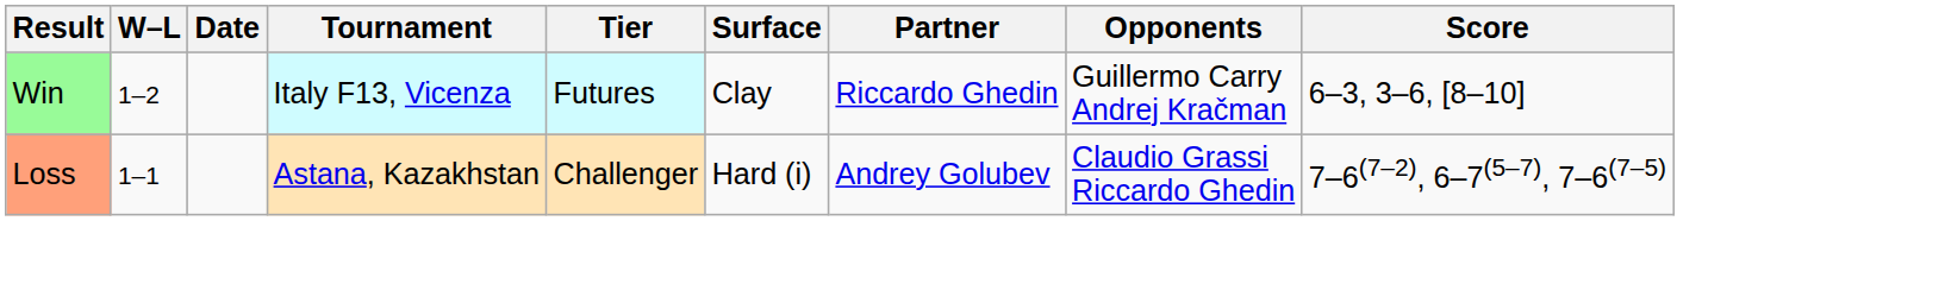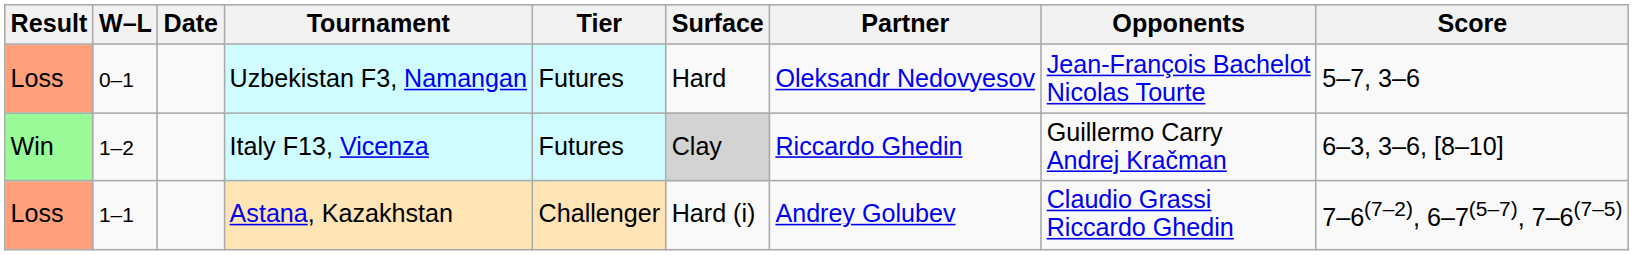 <table class="sortable wikitable">
 <tr>
 <th>Result</th>
 <th class="unsortable">W–L</th>
 <th>Date</th>
 <th>Tournament</th>
 <th>Tier</th>
 <th>Surface</th>
 <th>Partner</th>
 <th>Opponents</th>
 <th class="unsortable">Score</th>
 </tr>
 <tr>
+<td bgcolor=FFA07A>Loss</td>
+<td><small>0–1</small></td>
+<td></td>
+<td style="background:#cffcff;">Uzbekistan F3, <a href='#'>Namangan</a></td>
+<td style="background:#cffcff;">Futures</td>
+<td>Hard</td>
+<td> <a href='#'>Oleksandr Nedovyesov</a></td>
+<td> <a href='#'>Jean-François Bachelot</a><br> <a href='#'>Nicolas Tourte</a></td>
+<td>5–7, 3–6</td>
+</tr>
+<tr>
 <td bgcolor=98fb98>Win</td>
 <td><small>1–2</small></td>
 <td></td>
 <td style="background:#cffcff;">Italy F13, <a href='#'>Vicenza</a></td>
 <td style="background:#cffcff;">Futures</td>
-<td>Clay</td>
+<td style="background: lightgrey;">Clay</td>
 <td> <a href='#'>Riccardo Ghedin</a></td>
 <td> Guillermo Carry<br> <a href='#'>Andrej Kračman</a></td>
 <td>6–3, 3–6, [8–10]</td>
 </tr>
 <tr>
 <td bgcolor=FFA07A>Loss</td>
 <td><small>1–1</small></td>
 <td><a href='#'></a></td>
 <td style="background:moccasin;"><a href='#'>Astana</a>, Kazakhstan</td>
 <td style="background:moccasin;">Challenger</td>
 <td>Hard (i)</td>
 <td> <a href='#'>Andrey Golubev</a></td>
 <td> <a href='#'>Claudio Grassi</a><br> <a href='#'>Riccardo Ghedin</a></td>
 <td>7–6<sup>(7–2)</sup>, 6–7<sup>(5–7)</sup>, 7–6<sup>(7–5)</sup></td>
 </tr>
 </table>
